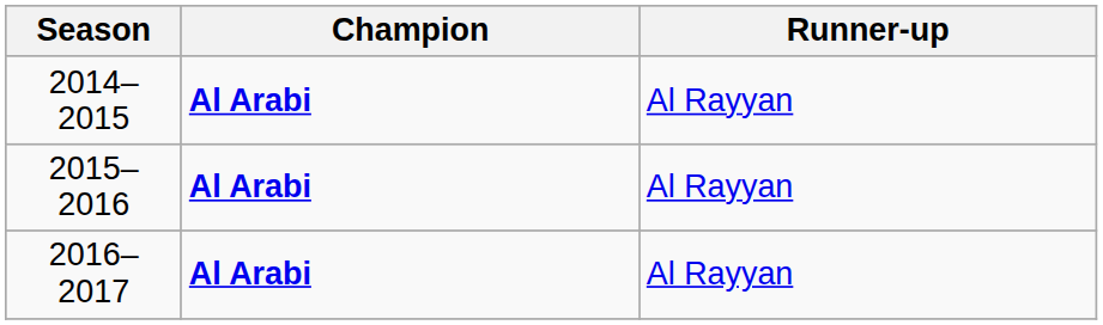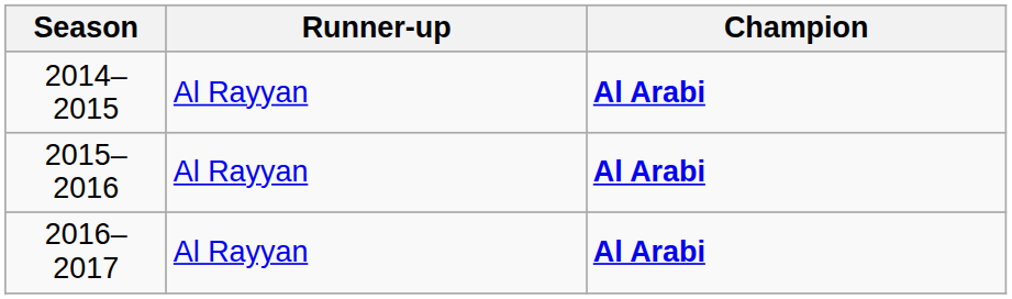 <table class="wikitable">
 <tr>
 <th width=80>Season</th>
+<th width=220>Runner-up</th>
 <th width=220>Champion</th>
-<th width=220>Runner-up</th>
 </tr>
 <tr>
 <td align=center>2014–2015</td>
+<td><a href='#'>Al Rayyan</a></td>
 <td><strong><a href='#'>Al Arabi</a></strong></td>
-<td><a href='#'>Al Rayyan</a></td>
 </tr>
 <tr>
 <td align=center>2015–2016</td>
+<td><a href='#'>Al Rayyan</a></td>
 <td><strong><a href='#'>Al Arabi</a></strong></td>
-<td><a href='#'>Al Rayyan</a></td>
 </tr>
 <tr>
 <td align=center>2016–2017</td>
+<td><a href='#'>Al Rayyan</a></td>
 <td><strong><a href='#'>Al Arabi</a></strong></td>
-<td><a href='#'>Al Rayyan</a></td>
 </tr>
 </table>
